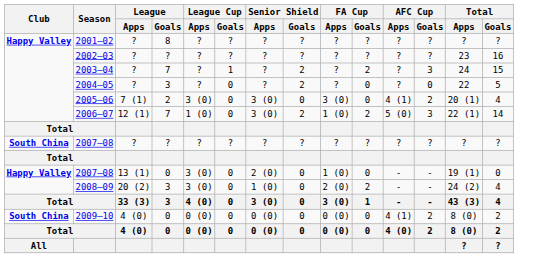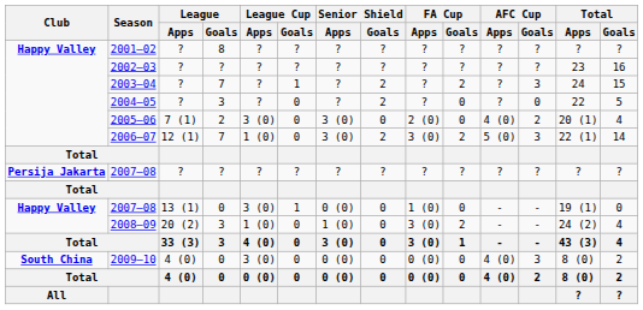 <table class="wikitable" style="text-align: center;">
 <tr>
 <th rowspan=2>Club</th>
 <th rowspan=2>Season</th>
 <th colspan=2>League</th>
 <th colspan=2>League Cup</th>
 <th colspan=2>Senior Shield</th>
 <th colspan=2>FA Cup</th>
 <th colspan=2>AFC Cup</th>
 <th colspan=2>Total</th>
 </tr>
 <tr>
 <th>Apps</th>
 <th>Goals</th>
 <th>Apps</th>
 <th>Goals</th>
 <th>Apps</th>
 <th>Goals</th>
 <th>Apps</th>
 <th>Goals</th>
 <th>Apps</th>
 <th>Goals</th>
 <th>Apps</th>
 <th>Goals</th>
 </tr>
 <tr>
 <td rowspan=6 valign="top"><strong><a href='#'>Happy Valley</a></strong></td>
 <td><a href='#'>2001–02</a></td>
 <td>?</td>
 <td>8</td>
 <td>?</td>
 <td>?</td>
 <td>?</td>
 <td>?</td>
 <td>?</td>
 <td>?</td>
 <td>?</td>
 <td>?</td>
 <td>?</td>
 <td>?</td>
 </tr>
 <tr>
 <td><a href='#'>2002–03</a></td>
 <td>?</td>
 <td>?</td>
 <td>?</td>
 <td>?</td>
 <td>?</td>
 <td>?</td>
 <td>?</td>
 <td>?</td>
 <td>?</td>
 <td>?</td>
 <td>23</td>
 <td>16</td>
 </tr>
 <tr>
 <td><a href='#'>2003–04</a></td>
 <td>?</td>
 <td>7</td>
 <td>?</td>
 <td>1</td>
 <td>?</td>
 <td>2</td>
 <td>?</td>
 <td>2</td>
 <td>?</td>
 <td>3</td>
 <td>24</td>
 <td>15</td>
 </tr>
 <tr>
 <td><a href='#'>2004–05</a></td>
 <td>?</td>
 <td>3</td>
 <td>?</td>
 <td>0</td>
 <td>?</td>
 <td>2</td>
 <td>?</td>
 <td>0</td>
 <td>?</td>
 <td>0</td>
 <td>22</td>
 <td>5</td>
 </tr>
 <tr>
 <td><a href='#'>2005–06</a></td>
 <td>7 (1)</td>
 <td>2</td>
 <td>3 (0)</td>
 <td>0</td>
 <td>3 (0)</td>
 <td>0</td>
-<td>3 (0)</td>
+<td>2 (0)</td>
 <td>0</td>
-<td>4 (1)</td>
+<td>4 (0)</td>
 <td>2</td>
 <td>20 (1)</td>
 <td>4</td>
 </tr>
 <tr>
 <td><a href='#'>2006–07</a></td>
 <td>12 (1)</td>
 <td>7</td>
 <td>1 (0)</td>
 <td>0</td>
 <td>3 (0)</td>
 <td>2</td>
-<td>1 (0)</td>
+<td>3 (0)</td>
 <td>2</td>
 <td>5 (0)</td>
 <td>3</td>
 <td>22 (1)</td>
 <td>14</td>
 </tr>
 <tr>
 <th colspan=2>Total</th>
 <th></th>
 <th></th>
 <th></th>
 <th></th>
 <th></th>
 <th></th>
 <th></th>
 <th></th>
 <th></th>
 <th></th>
 <th></th>
 <th></th>
 </tr>
 <tr>
-<td rowspan=1 valign="top"><strong><a href='#'>South China</a></strong></td>
+<td valign="top"><strong><a href='#'>Persija Jakarta</a></strong></td>
 <td><a href='#'>2007–08</a></td>
 <td>?</td>
 <td>?</td>
 <td>?</td>
 <td>?</td>
 <td>?</td>
 <td>?</td>
 <td>?</td>
 <td>?</td>
 <td>?</td>
 <td>?</td>
 <td>?</td>
 <td>?</td>
 </tr>
 <tr>
 <th colspan=2>Total</th>
 <th></th>
 <th></th>
 <th></th>
 <th></th>
 <th></th>
 <th></th>
 <th></th>
 <th></th>
 <th></th>
 <th></th>
 <th></th>
 <th></th>
 </tr>
 <tr>
 <td rowspan=2 valign="top"><strong><a href='#'>Happy Valley</a></strong></td>
 <td><a href='#'>2007–08</a></td>
 <td>13 (1)</td>
 <td>0</td>
 <td>3 (0)</td>
-<td>0</td>
-<td>2 (0)</td>
+<td>1</td>
+<td>0 (0)</td>
 <td>0</td>
 <td>1 (0)</td>
 <td>0</td>
 <td>-</td>
 <td>-</td>
 <td>19 (1)</td>
 <td>0</td>
 </tr>
 <tr>
 <td><a href='#'>2008–09</a></td>
 <td>20 (2)</td>
 <td>3</td>
-<td>3 (0)</td>
+<td>1 (0)</td>
 <td>0</td>
 <td>1 (0)</td>
 <td>0</td>
-<td>2 (0)</td>
+<td>3 (0)</td>
 <td>2</td>
 <td>-</td>
 <td>-</td>
 <td>24 (2)</td>
 <td>4</td>
 </tr>
 <tr>
 <th colspan=2>Total</th>
 <th>33 (3)</th>
 <th>3</th>
 <th>4 (0)</th>
 <th>0</th>
 <th>3 (0)</th>
 <th>0</th>
 <th>3 (0)</th>
 <th>1</th>
 <th>-</th>
 <th>-</th>
 <th>43 (3)</th>
 <th>4</th>
 </tr>
 <tr>
 <td rowspan=1 valign="top"><strong><a href='#'>South China</a></strong></td>
 <td><a href='#'>2009–10</a></td>
 <td>4 (0)</td>
 <td>0</td>
-<td>0 (0)</td>
+<td>3 (0)</td>
 <td>0</td>
 <td>0 (0)</td>
 <td>0</td>
 <td>0 (0)</td>
 <td>0</td>
-<td>4 (1)</td>
-<td>2</td>
+<td>4 (0)</td>
+<td>3</td>
 <td>8 (0)</td>
 <td>2</td>
 </tr>
 <tr>
 <th colspan=2>Total</th>
 <th>4 (0)</th>
 <th>0</th>
 <th>0 (0)</th>
 <th>0</th>
 <th>0 (0)</th>
 <th>0</th>
 <th>0 (0)</th>
 <th>0</th>
 <th>4 (0)</th>
 <th>2</th>
 <th>8 (0)</th>
 <th>2</th>
 </tr>
 <tr>
 <th>All</th>
 <th></th>
 <th></th>
 <th></th>
 <th></th>
 <th></th>
 <th></th>
 <th></th>
 <th></th>
 <th></th>
 <th></th>
 <th></th>
 <th>?</th>
 <th>?</th>
 </tr>
 </table>
